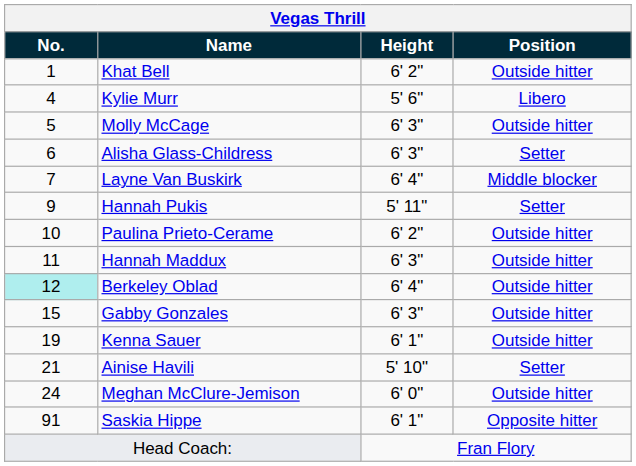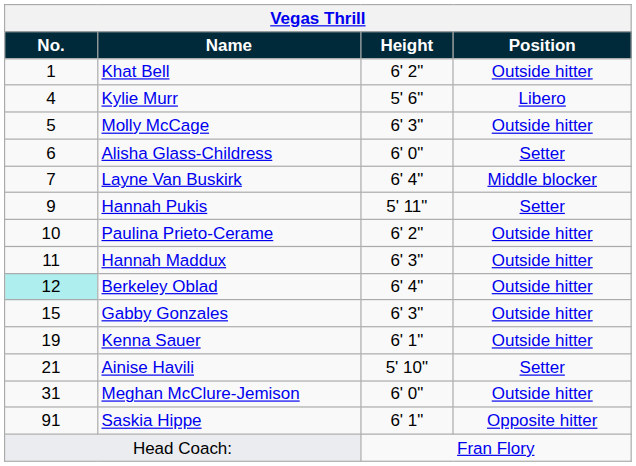 <table class="wikitable collapsible collapsed" style="font-size:90%; text-align:center">
 <tr>
 <th colspan=5 style="width:30em"><a href='#'>Vegas Thrill</a></th>
 </tr>
 <tr>
 <th style="width:5em; color:#FFFFFF; background-color:#002A3A">No.</th>
 <th style="width:15em; color:#FFFFFF; background-color:#002A3A">Name</th>
 <th style="width:5em; color:#FFFFFF; background-color:#002A3A">Height</th>
 <th style="width:10em; color:#FFFFFF; background-color:#002A3A">Position</th>
 </tr>
 <tr>
 <td>1</td>
 <td align=left> <a href='#'>Khat Bell</a></td>
 <td>6' 2"</td>
 <td><a href='#'>Outside hitter</a></td>
 </tr>
 <tr>
 <td>4</td>
 <td align=left> <a href='#'>Kylie Murr</a></td>
 <td>5' 6"</td>
 <td><a href='#'>Libero</a></td>
 </tr>
 <tr>
 <td>5</td>
 <td align=left> <a href='#'>Molly McCage</a></td>
 <td>6' 3"</td>
 <td><a href='#'>Outside hitter</a></td>
 </tr>
 <tr>
 <td>6</td>
 <td align=left> <a href='#'>Alisha Glass-Childress</a></td>
-<td>6' 3"</td>
+<td>6' 0"</td>
 <td><a href='#'>Setter</a></td>
 </tr>
 <tr>
 <td>7</td>
 <td align=left> <a href='#'>Layne Van Buskirk</a></td>
 <td>6' 4"</td>
 <td><a href='#'>Middle blocker</a></td>
 </tr>
 <tr>
 <td>9</td>
 <td align=left> <a href='#'>Hannah Pukis</a></td>
 <td>5' 11"</td>
 <td><a href='#'>Setter</a></td>
 </tr>
 <tr>
 <td>10</td>
 <td align=left> <a href='#'>Paulina Prieto-Cerame</a></td>
 <td>6' 2"</td>
 <td><a href='#'>Outside hitter</a></td>
 </tr>
 <tr>
 <td>11</td>
 <td align=left> <a href='#'>Hannah Maddux</a></td>
 <td>6' 3"</td>
 <td><a href='#'>Outside hitter</a></td>
 </tr>
 <tr>
 <td style="background: paleturquoise;">12</td>
 <td align=left> <a href='#'>Berkeley Oblad</a></td>
 <td>6' 4"</td>
 <td><a href='#'>Outside hitter</a></td>
 </tr>
 <tr>
 <td>15</td>
 <td align=left> <a href='#'>Gabby Gonzales</a></td>
 <td>6' 3"</td>
 <td><a href='#'>Outside hitter</a></td>
 </tr>
 <tr>
 <td>19</td>
 <td align=left> <a href='#'>Kenna Sauer</a></td>
 <td>6' 1"</td>
 <td><a href='#'>Outside hitter</a></td>
 </tr>
 <tr>
 <td>21</td>
 <td align=left> <a href='#'>Ainise Havili</a></td>
 <td>5' 10"</td>
 <td><a href='#'>Setter</a></td>
 </tr>
 <tr>
-<td>24</td>
+<td>31</td>
 <td align=left> <a href='#'>Meghan McClure-Jemison</a></td>
 <td>6' 0"</td>
 <td><a href='#'>Outside hitter</a></td>
 </tr>
 <tr>
 <td>91</td>
 <td align=left> <a href='#'>Saskia Hippe</a></td>
 <td>6' 1"</td>
 <td><a href='#'>Opposite hitter</a></td>
 </tr>
 <tr class="sortbottom">
 <td colspan=2 style="background:#EAECF0">Head Coach:</td>
 <td colspan=2> <a href='#'>Fran Flory</a></td>
 </tr>
 </table>
